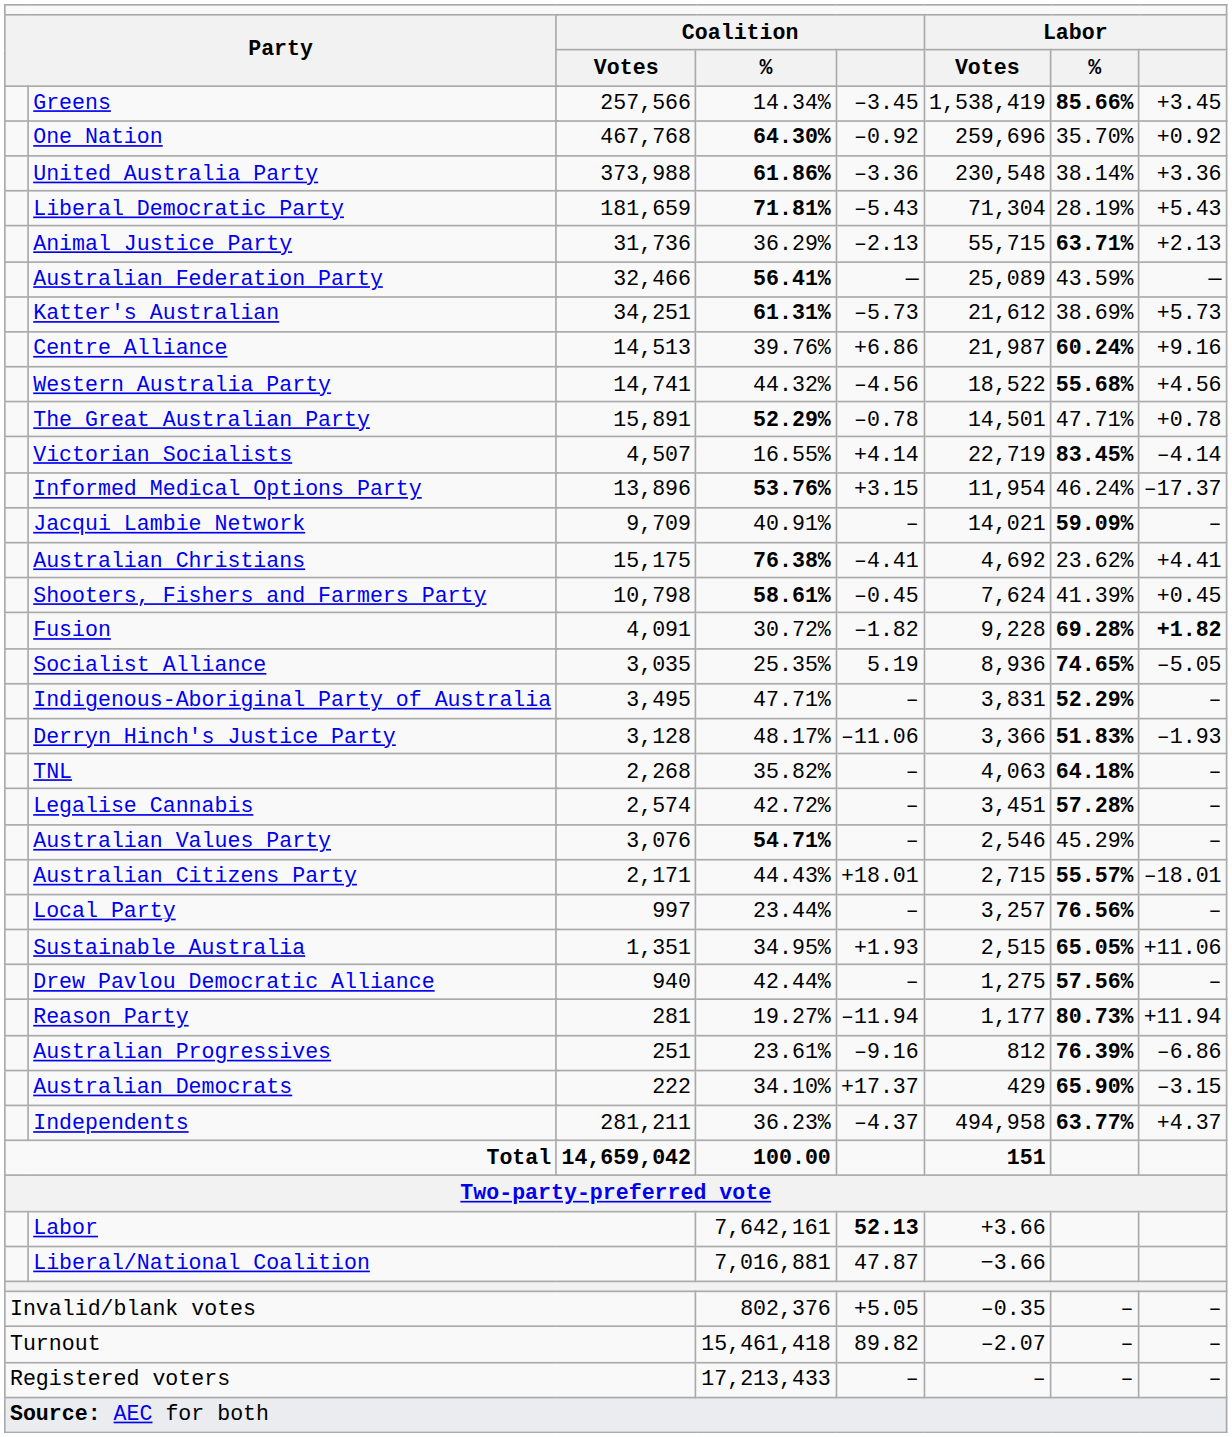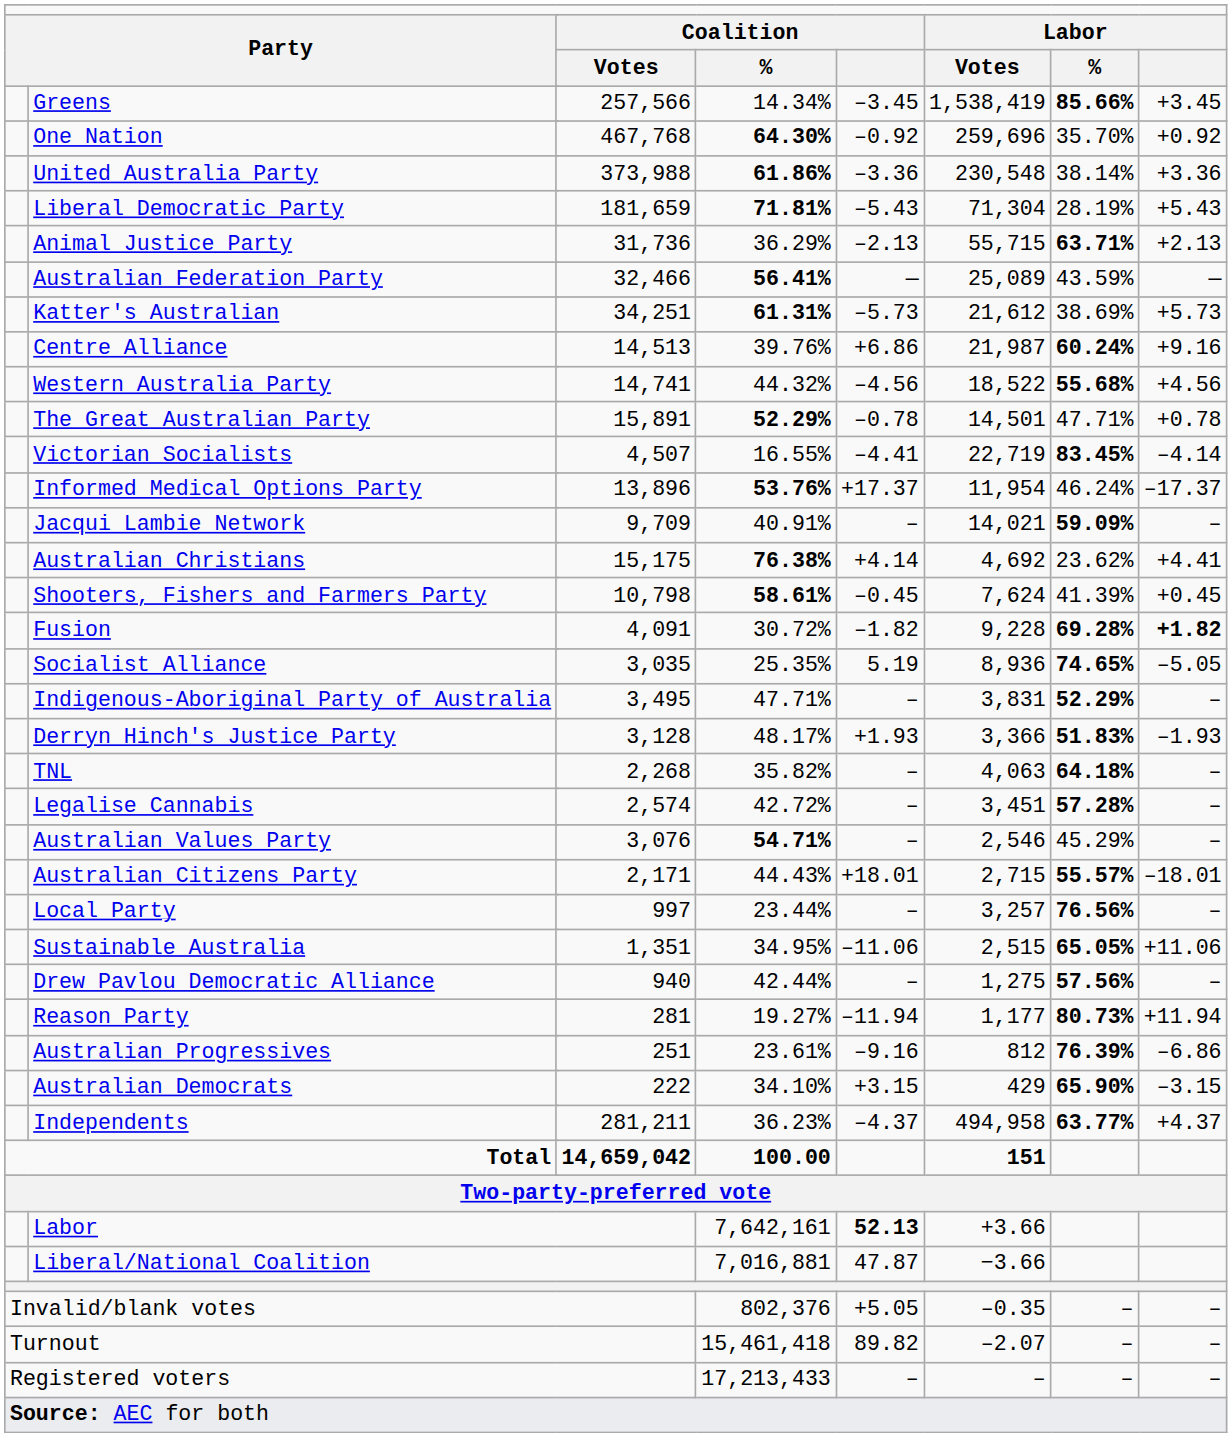 <table class="wikitable sortable mw-datatable" style="text-align:right; margin-bottom:0">
 <tr>
 <td colspan=10 align=center></td>
 </tr>
 <tr>
 <th colspan="3" rowspan="2" style="width:200px">Party</th>
 <th colspan="3">Coalition</th>
 <th colspan="3">Labor</th>
 </tr>
 <tr>
 <th data-sort-type="number">Votes</th>
 <th data-sort-type="number">%</th>
 <th data-sort-type="number"></th>
 <th data-sort-type="number">Votes</th>
 <th data-sort-type="number">%</th>
 <th data-sort-type="number"></th>
 </tr>
 <tr>
 <td> </td>
 <td colspan="2" style="text-align:left;"><a href='#'>Greens</a></td>
 <td>257,566</td>
 <td>14.34%</td>
 <td>–3.45</td>
 <td>1,538,419</td>
 <td><strong>85.66%</strong></td>
 <td>+3.45</td>
 </tr>
 <tr>
 <td> </td>
 <td colspan="2" style="text-align:left;"><a href='#'>One Nation</a></td>
 <td>467,768</td>
 <td><strong>64.30%</strong></td>
 <td>–0.92</td>
 <td>259,696</td>
 <td>35.70%</td>
 <td>+0.92</td>
 </tr>
 <tr>
 <td> </td>
 <td colspan="2" style="text-align:left;"><a href='#'>United Australia Party</a></td>
 <td>373,988</td>
 <td><strong>61.86%</strong></td>
 <td>–3.36</td>
 <td>230,548</td>
 <td>38.14%</td>
 <td>+3.36</td>
 </tr>
 <tr>
 <td> </td>
 <td style="text-align:left;" colspan="2"><a href='#'>Liberal Democratic Party</a></td>
 <td align=right>181,659</td>
 <td align=right><strong>71.81%</strong></td>
 <td align=right>–5.43</td>
 <td align=right>71,304</td>
 <td align=right>28.19%</td>
 <td align=right>+5.43</td>
 </tr>
 <tr>
 <td> </td>
 <td style="text-align:left;" colspan="2"><a href='#'>Animal Justice Party</a></td>
 <td align=right>31,736</td>
 <td align=right>36.29%</td>
 <td align=right>–2.13</td>
 <td align=right>55,715</td>
 <td align=right><strong>63.71%</strong></td>
 <td align=right>+2.13</td>
 </tr>
 <tr>
 <td> </td>
 <td style="text-align:left;" colspan="2"><a href='#'>Australian Federation Party</a></td>
 <td align=right>32,466</td>
 <td align=right><strong>56.41%</strong></td>
 <td align=right>—</td>
 <td align=right>25,089</td>
 <td align=right>43.59%</td>
 <td align=right>—<br></td>
 </tr>
 <tr>
 <td> </td>
 <td colspan="2" style="text-align:left;"><a href='#'>Katter's Australian</a></td>
 <td>34,251</td>
 <td><strong>61.31%</strong></td>
 <td>–5.73</td>
 <td>21,612</td>
 <td>38.69%</td>
 <td>+5.73<br></td>
 </tr>
 <tr>
 <td> </td>
 <td colspan="2" style="text-align:left;"><a href='#'>Centre Alliance</a></td>
 <td>14,513</td>
 <td>39.76%</td>
 <td>+6.86</td>
 <td>21,987</td>
 <td><strong>60.24%</strong></td>
 <td align=right>+9.16</td>
 </tr>
 <tr>
 <td> </td>
 <td style="text-align:left;" colspan="2"><a href='#'>Western Australia Party</a></td>
 <td align=right>14,741</td>
 <td align=right>44.32%</td>
 <td align=right>–4.56</td>
 <td align=right>18,522</td>
 <td align=right><strong>55.68%</strong></td>
 <td align=right>+4.56</td>
 </tr>
 <tr>
 <td> </td>
 <td style="text-align:left;" colspan="2"><a href='#'>The Great Australian Party</a></td>
 <td align=right>15,891</td>
 <td align=right><strong>52.29%</strong></td>
 <td align=right>–0.78</td>
 <td align=right>14,501</td>
 <td align=right>47.71%</td>
 <td align=right>+0.78</td>
 </tr>
 <tr>
 <td> </td>
 <td style="text-align:left;" colspan="2"><a href='#'>Victorian Socialists</a></td>
 <td align=right>4,507</td>
 <td align=right>16.55%</td>
-<td align=right>+4.14</td>
+<td align=right>–4.41</td>
 <td align=right>22,719</td>
 <td align=right><strong>83.45%</strong></td>
 <td align=right>–4.14</td>
 </tr>
 <tr>
 <td> </td>
 <td style="text-align:left;" colspan="2"><a href='#'>Informed Medical Options Party</a></td>
 <td align=right>13,896</td>
 <td align=right><strong>53.76%</strong></td>
-<td align=right>+3.15</td>
+<td align=right>+17.37</td>
 <td align=right>11,954</td>
 <td align=right>46.24%</td>
 <td align=right>–17.37</td>
 </tr>
 <tr>
 <td> </td>
 <td style="text-align:left;" colspan="2"><a href='#'>Jacqui Lambie Network</a></td>
 <td align=right>9,709</td>
 <td align=right>40.91%</td>
 <td align=right>–</td>
 <td align=right>14,021</td>
 <td align=right><strong>59.09%</strong></td>
 <td align=right>–</td>
 </tr>
 <tr>
 <td> </td>
 <td style="text-align:left;" colspan="2"><a href='#'>Australian Christians</a></td>
 <td align=right>15,175</td>
 <td align=right><strong>76.38%</strong></td>
-<td align=right>–4.41</td>
+<td align=right>+4.14</td>
 <td align=right>4,692</td>
 <td align=right>23.62%</td>
 <td align=right>+4.41</td>
 </tr>
 <tr>
 <td> </td>
 <td style="text-align:left;" colspan="2"><a href='#'>Shooters, Fishers and Farmers Party</a></td>
 <td align=right>10,798</td>
 <td align=right><strong>58.61%</strong></td>
 <td align=right>–0.45</td>
 <td align=right>7,624</td>
 <td align=right>41.39%</td>
 <td align=right>+0.45</td>
 </tr>
 <tr>
 <td> </td>
 <td style="text-align:left;" colspan="2"><a href='#'>Fusion</a></td>
 <td align=right>4,091</td>
 <td align=right>30.72%</td>
 <td align=right>–1.82</td>
 <td align=right>9,228</td>
 <td align=right><strong>69.28%</strong></td>
 <td align=right><strong>+1.82</strong></td>
 </tr>
 <tr>
 <td> </td>
 <td style="text-align:left;" colspan="2"><a href='#'>Socialist Alliance</a></td>
 <td align=right>3,035</td>
 <td align=right>25.35%</td>
 <td>5.19</td>
 <td align=right>8,936</td>
 <td align=right><strong>74.65%</strong></td>
 <td align=right>–5.05</td>
 </tr>
 <tr>
 <td> </td>
 <td style="text-align:left;" colspan="2"><a href='#'>Indigenous-Aboriginal Party of Australia</a></td>
 <td align=right>3,495</td>
 <td align=right>47.71%</td>
 <td align=right>–</td>
 <td align=right>3,831</td>
 <td align=right><strong>52.29%</strong></td>
 <td align=right>–</td>
 </tr>
 <tr>
 <td> </td>
 <td style="text-align:left;" colspan="2"><a href='#'>Derryn Hinch's Justice Party</a></td>
 <td align=right>3,128</td>
 <td align=right>48.17%</td>
-<td align=right>–11.06</td>
+<td align=right>+1.93</td>
 <td align=right>3,366</td>
 <td align=right><strong>51.83%</strong></td>
 <td align=right>–1.93</td>
 </tr>
 <tr>
 <td> </td>
 <td style="text-align:left;" colspan="2"><a href='#'>TNL</a></td>
 <td align=right>2,268</td>
 <td align=right>35.82%</td>
 <td align=right>–</td>
 <td align=right>4,063</td>
 <td align=right><strong>64.18%</strong></td>
 <td align=right>–</td>
 </tr>
 <tr>
 <td> </td>
 <td style="text-align:left;" colspan="2"><a href='#'>Legalise Cannabis</a></td>
 <td align=right>2,574</td>
 <td align=right>42.72%</td>
 <td align=right>–</td>
 <td align=right>3,451</td>
 <td align=right><strong>57.28%</strong></td>
 <td align=right>–</td>
 </tr>
 <tr>
 <td> </td>
 <td style="text-align:left;" colspan="2"><a href='#'>Australian Values Party</a></td>
 <td align=right>3,076</td>
 <td align=right><strong>54.71%</strong></td>
 <td align=right>–</td>
 <td align=right>2,546</td>
 <td align=right>45.29%</td>
 <td align=right>–</td>
 </tr>
 <tr>
 <td> </td>
 <td style="text-align:left;" colspan="2"><a href='#'>Australian Citizens Party</a></td>
 <td align=right>2,171</td>
 <td align=right>44.43%</td>
 <td align=right>+18.01</td>
 <td align=right>2,715</td>
 <td align=right><strong>55.57%</strong></td>
 <td align=right>–18.01</td>
 </tr>
 <tr>
 <td> </td>
 <td style="text-align:left;" colspan="2"><a href='#'>Local Party</a></td>
 <td align=right>997</td>
 <td align=right>23.44%</td>
 <td align=right>–</td>
 <td align=right>3,257</td>
 <td align=right><strong>76.56%</strong></td>
 <td align=right>–</td>
 </tr>
 <tr>
 <td> </td>
 <td style="text-align:left;" colspan="2"><a href='#'>Sustainable Australia</a></td>
 <td align=right>1,351</td>
 <td align=right>34.95%</td>
-<td align=right>+1.93</td>
+<td align=right>–11.06</td>
 <td align=right>2,515</td>
 <td align=right><strong>65.05%</strong></td>
 <td align=right>+11.06</td>
 </tr>
 <tr>
 <td> </td>
 <td style="text-align:left;" colspan="2"><a href='#'>Drew Pavlou Democratic Alliance</a></td>
 <td align=right>940</td>
 <td align=right>42.44%</td>
 <td align=right>–</td>
 <td align=right>1,275</td>
 <td align=right><strong>57.56%</strong></td>
 <td align=right>–</td>
 </tr>
 <tr>
 <td> </td>
 <td style="text-align:left;" colspan="2"><a href='#'>Reason Party</a></td>
 <td align=right>281</td>
 <td align=right>19.27%</td>
 <td align=right>–11.94</td>
 <td align=right>1,177</td>
 <td align=right><strong>80.73%</strong></td>
 <td align=right>+11.94</td>
 </tr>
 <tr>
 <td> </td>
 <td style="text-align:left;" colspan="2"><a href='#'>Australian Progressives</a></td>
 <td align=right>251</td>
 <td align=right>23.61%</td>
 <td align=right>–9.16</td>
 <td align=right>812</td>
 <td align=right><strong>76.39%</strong></td>
 <td>–6.86<br></td>
 </tr>
 <tr>
 <td> </td>
 <td style="text-align:left;" colspan="2"><a href='#'>Australian Democrats</a></td>
 <td align=right>222</td>
 <td align=right>34.10%</td>
-<td align=right>+17.37</td>
+<td align=right>+3.15</td>
 <td align=right>429</td>
 <td align=right><strong>65.90%</strong></td>
 <td align=right>–3.15<br></td>
 </tr>
 <tr>
 <td> </td>
 <td colspan="2" style="text-align:left;"><a href='#'>Independents</a></td>
 <td>281,211</td>
 <td>36.23%</td>
 <td>–4.37</td>
 <td>494,958</td>
 <td><strong>63.77%</strong></td>
 <td align=right>+4.37<br></td>
 </tr>
 <tr>
 <td colspan="3" align="right"><strong>Total</strong></td>
 <td><strong>14,659,042</strong></td>
 <td><strong>100.00</strong></td>
 <td></td>
 <td><strong>151</strong></td>
 <td></td>
 <td></td>
 </tr>
 <tr>
 <th colspan="9"><a href='#'>Two-party-preferred vote</a></th>
 </tr>
 <tr>
 <td></td>
 <td colspan="3" style="text-align:left;"><a href='#'>Labor</a></td>
 <td>7,642,161</td>
 <td><strong>52.13</strong></td>
 <td>+3.66</td>
 <td></td>
 <td></td>
 </tr>
 <tr>
 <td></td>
 <td colspan="3" style="text-align:left;"><a href='#'>Liberal/National Coalition</a></td>
 <td>7,016,881</td>
 <td>47.87</td>
 <td>−3.66</td>
 <td></td>
 <td></td>
 </tr>
 <tr>
 <th colspan="9"></th>
 </tr>
 <tr>
 <td colspan="4" style="text-align:left;">Invalid/blank votes</td>
 <td>802,376</td>
 <td align=right>+5.05</td>
 <td>–0.35</td>
 <td>–</td>
 <td>–</td>
 </tr>
 <tr>
 <td colspan="4" style="text-align:left;">Turnout</td>
 <td>15,461,418</td>
 <td>89.82</td>
 <td>–2.07</td>
 <td>–</td>
 <td>–</td>
 </tr>
 <tr>
 <td colspan="4" style="text-align:left;">Registered voters</td>
 <td>17,213,433</td>
 <td>–</td>
 <td>–</td>
 <td>–</td>
 <td>–</td>
 </tr>
 <tr>
 <td colspan="9" style="text-align:left; background-color:#eaecf0"><strong>Source:</strong> <a href='#'>AEC</a> for both </td>
 </tr>
 </table>
